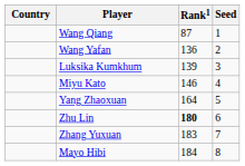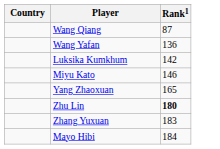 <table class="sortable wikitable">
 <tr>
 <th width="70">Country</th>
 <th width="175">Player</th>
 <th>Rank<sup>1</sup></th>
-<th>Seed</th>
 </tr>
 <tr>
 <td></td>
 <td><a href='#'>Wang Qiang</a></td>
 <td>87</td>
-<td>1</td>
 </tr>
 <tr>
 <td></td>
 <td><a href='#'>Wang Yafan</a></td>
 <td>136</td>
-<td>2</td>
 </tr>
 <tr>
 <td></td>
 <td><a href='#'>Luksika Kumkhum</a></td>
-<td>139</td>
-<td>3</td>
+<td>142</td>
 </tr>
 <tr>
 <td></td>
 <td><a href='#'>Miyu Kato</a></td>
 <td>146</td>
-<td>4</td>
 </tr>
 <tr>
 <td></td>
 <td><a href='#'>Yang Zhaoxuan</a></td>
-<td>164</td>
-<td>5</td>
+<td>165</td>
 </tr>
 <tr>
 <td></td>
 <td><a href='#'>Zhu Lin</a></td>
 <td><strong>180</strong></td>
-<td>6</td>
 </tr>
 <tr>
 <td></td>
 <td><a href='#'>Zhang Yuxuan</a></td>
 <td>183</td>
-<td>7</td>
 </tr>
 <tr>
 <td></td>
 <td><a href='#'>Mayo Hibi</a></td>
 <td>184</td>
-<td>8</td>
 </tr>
 </table>
